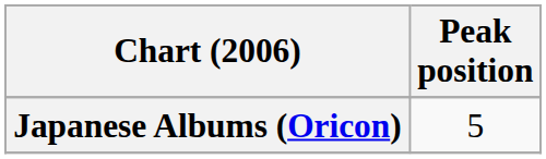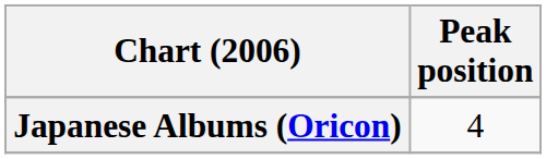 <table class="wikitable sortable plainrowheaders">
 <tr>
 <th scope="col">Chart (2006)</th>
 <th scope="col">Peak<br>position</th>
 </tr>
 <tr>
 </tr>
 <tr>
 </tr>
 <tr>
 </tr>
 <tr>
 </tr>
 <tr>
 </tr>
 <tr>
 </tr>
 <tr>
 </tr>
 <tr>
 </tr>
 <tr>
 <th scope="row">Japanese Albums (<a href='#'>Oricon</a>)</th>
-<td style="text-align:center;">5</td>
+<td style="text-align:center;">4</td>
 </tr>
 <tr>
 </tr>
 <tr>
 </tr>
 <tr>
 </tr>
 <tr>
 </tr>
 <tr>
 </tr>
 <tr>
 </tr>
 </table>
